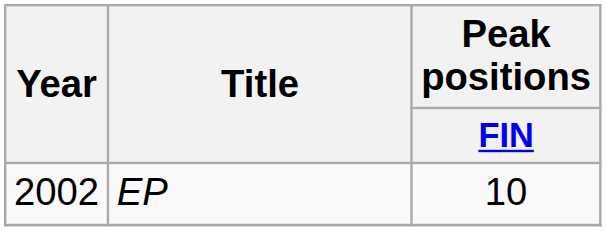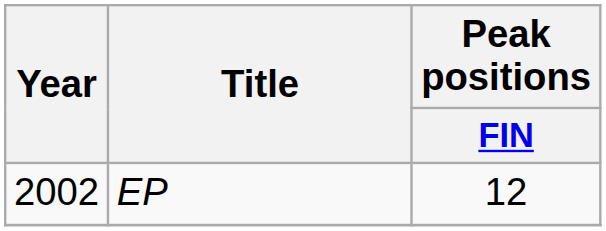 <table class="wikitable">
 <tr>
 <th align="center" rowspan="2" width="10">Year</th>
 <th align="center" rowspan="2" width="120">Title</th>
 <th align="center" colspan="1" width="20">Peak positions</th>
 </tr>
 <tr>
 <th scope="col" style="width:3em;font-size:90%;"><a href='#'>FIN</a><br></th>
 </tr>
 <tr>
 <td style="text-align:center;">2002</td>
 <td><em>EP</em></td>
-<td style="text-align:center;">10</td>
+<td style="text-align:center;">12</td>
 </tr>
 <tr>
 </tr>
 </table>
